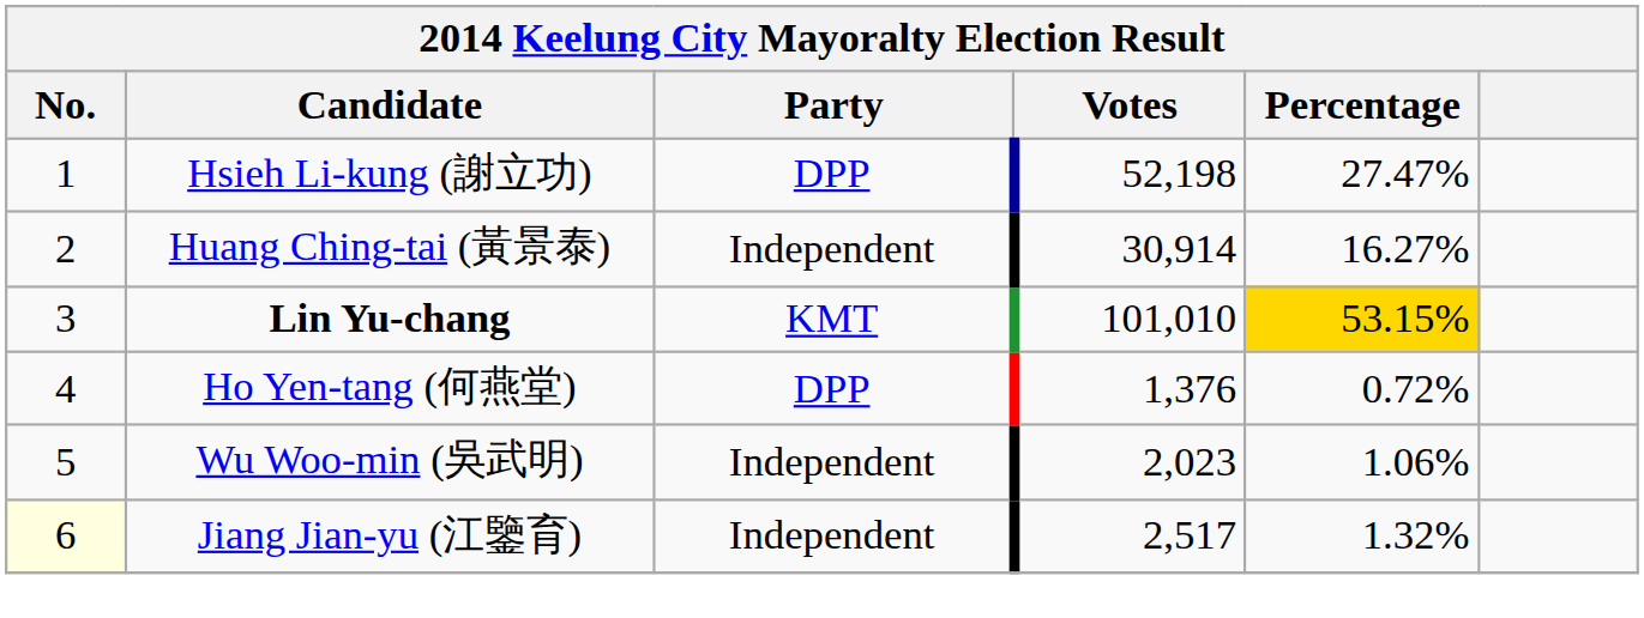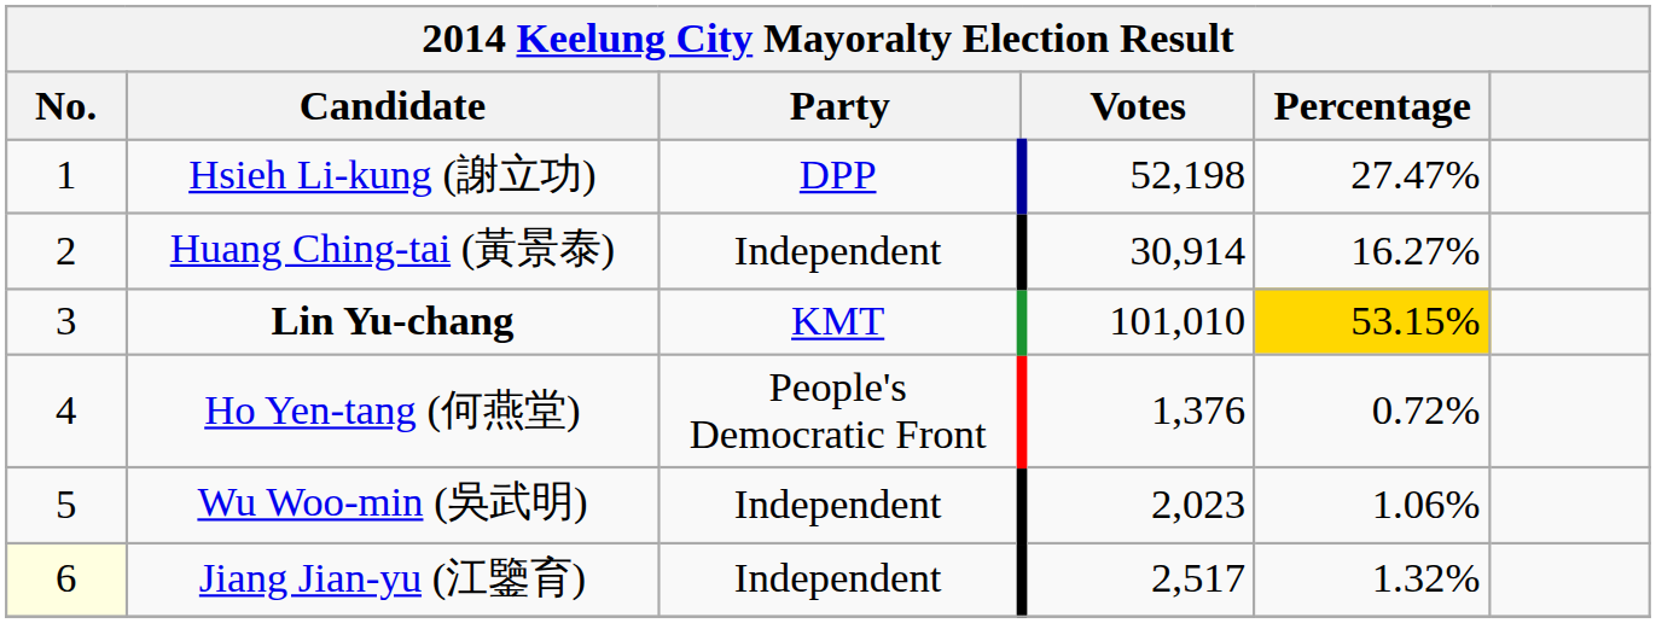 <table class="wikitable" style="text-align:center;margin:1em auto;">
 <tr>
 <th colspan="7" width=620px>2014 <a href='#'>Keelung City</a> Mayoralty Election Result</th>
 </tr>
 <tr>
 <th width=35>No.</th>
 <th width=180>Candidate</th>
 <th width=120>Party</th>
 <th width=75>Votes</th>
 <th width=75>Percentage</th>
 <th width=49></th>
 </tr>
 <tr>
 <td>1</td>
 <td><a href='#'>Hsieh Li-kung</a> (謝立功)</td>
 <td><a href='#'>DPP</a></td>
 <td style="border-left:4px solid #000099;" align="right">52,198</td>
 <td align="right">27.47%</td>
 <td align="center"></td>
 </tr>
 <tr>
 <td>2</td>
 <td><a href='#'>Huang Ching-tai</a> (黃景泰)</td>
 <td>Independent</td>
 <td style="border-left:4px solid #000000;" align="right">30,914</td>
 <td align="right">16.27%</td>
 <td align="center"></td>
 </tr>
 <tr>
 <td>3</td>
 <td><strong>Lin Yu-chang</strong></td>
 <td><a href='#'>KMT</a></td>
 <td style="border-left:4px solid #1B9431;" align="right">101,010</td>
 <td align="right" style="background: gold;">53.15%</td>
 <td><div></div></td>
 </tr>
 <tr>
 <td>4</td>
 <td><a href='#'>Ho Yen-tang</a> (何燕堂)</td>
-<td><a href='#'>DPP</a></td>
+<td>People's Democratic Front</td>
 <td style="border-left:4px solid #FF0000;" align="right">1,376</td>
 <td align="right">0.72%</td>
 <td align="center"></td>
 </tr>
 <tr>
 <td>5</td>
 <td><a href='#'>Wu Woo-min</a> (吳武明)</td>
 <td>Independent</td>
 <td style="border-left:4px solid #000000;" align="right">2,023</td>
 <td align="right">1.06%</td>
 <td align="center"></td>
 </tr>
 <tr>
 <td style="background: lightyellow;">6</td>
 <td><a href='#'>Jiang Jian-yu</a> (江鑒育)</td>
 <td>Independent</td>
 <td style="border-left:4px solid #000000;" align="right">2,517</td>
 <td align="right">1.32%</td>
 <td align="center"></td>
 </tr>
 <tr bgcolor=EEEEEE>
 </tr>
 </table>
